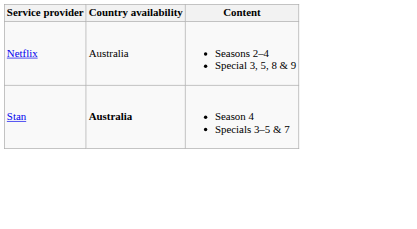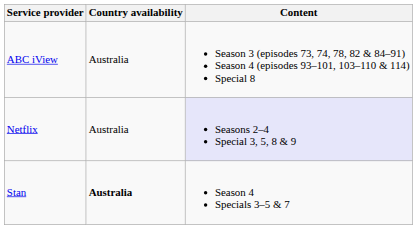 <table class="wikitable">
 <tr>
 <th>Service provider</th>
 <th>Country availability</th>
 <th>Content</th>
 </tr>
 <tr>
+<td><a href='#'>ABC iView</a></td>
+<td>Australia</td>
+<td><br><ul><li>Season 3 (episodes 73, 74, 78, 82 & 84–91)</li><li>Season 4 (episodes 93–101, 103–110 & 114)</li><li>Special 8</li></ul></td>
+</tr>
+<tr>
 <td><a href='#'>Netflix</a></td>
 <td>Australia</td>
-<td><br><ul><li>Seasons 2–4</li><li>Special 3, 5, 8 & 9</li></ul></td>
+<td style="background: lavender;"><br><ul><li>Seasons 2–4</li><li>Special 3, 5, 8 & 9</li></ul></td>
 </tr>
 <tr>
 <td><a href='#'>Stan</a></td>
 <td><strong>Australia</strong></td>
 <td><br><ul><li>Season 4</li><li>Specials 3–5 & 7</li></ul></td>
 </tr>
 </table>
